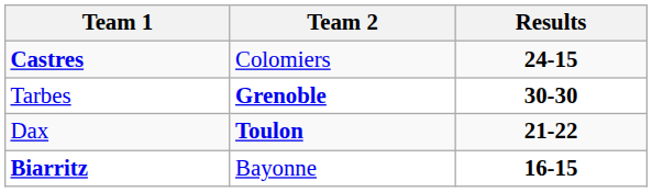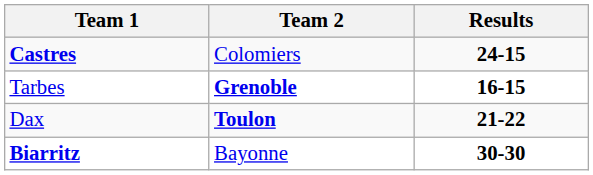 <table class="wikitable" width=450>
 <tr>
 <th>Team 1</th>
 <th>Team 2</th>
 <th>Results</th>
 </tr>
 <tr>
 <td width=150><strong><a href='#'>Castres</a></strong></td>
 <td width=150><a href='#'>Colomiers</a></td>
 <td align="center"><strong>24-15</strong></td>
 </tr>
 <tr bgcolor="white">
 <td><a href='#'>Tarbes</a></td>
 <td><strong><a href='#'>Grenoble</a></strong></td>
-<td align="center"><strong>30-30</strong></td>
+<td align="center"><strong>16-15</strong></td>
 </tr>
 <tr>
 <td><a href='#'>Dax</a></td>
 <td><strong><a href='#'>Toulon</a></strong></td>
 <td align="center"><strong>21-22</strong></td>
 </tr>
 <tr bgcolor="white">
 <td><strong><a href='#'>Biarritz</a> </strong></td>
 <td><a href='#'>Bayonne</a></td>
-<td align="center"><strong>16-15</strong></td>
+<td align="center"><strong>30-30</strong></td>
 </tr>
 </table>
